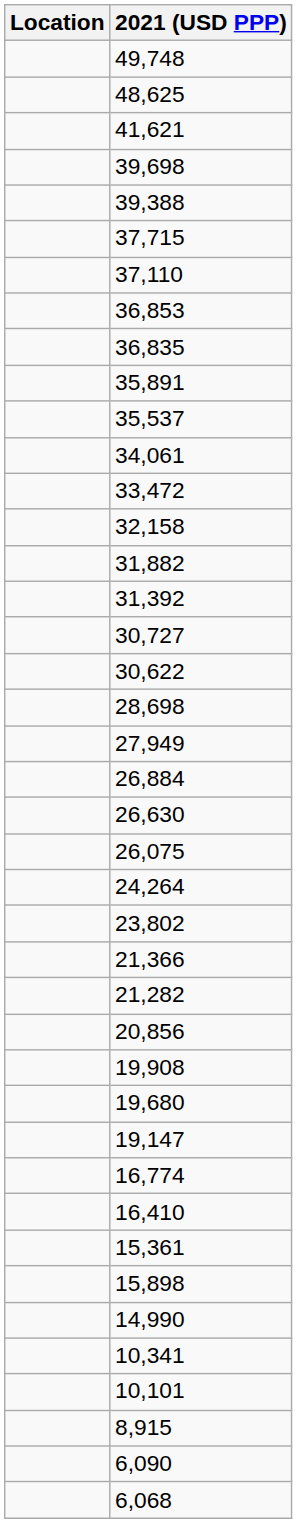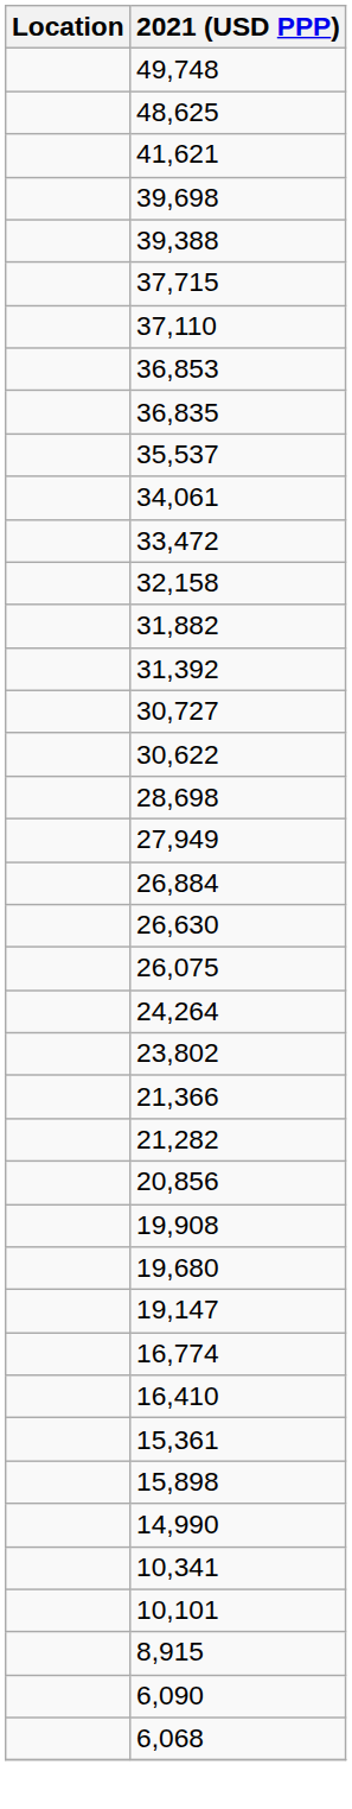 <table class="sortable wikitable static-row-numbers sticky-table-head col1left" >
 <tr>
 <th>Location</th>
 <th>2021 (USD <a href='#'>PPP</a>)</th>
 </tr>
 <tr>
 <td></td>
 <td>49,748</td>
 </tr>
 <tr>
 <td></td>
 <td>48,625</td>
 </tr>
 <tr>
 <td></td>
 <td>41,621</td>
 </tr>
 <tr>
 <td></td>
 <td>39,698</td>
 </tr>
 <tr>
 <td></td>
 <td>39,388</td>
 </tr>
 <tr>
 <td></td>
 <td>37,715</td>
 </tr>
 <tr>
 <td></td>
 <td>37,110</td>
 </tr>
 <tr>
 <td></td>
 <td>36,853</td>
 </tr>
 <tr>
 <td></td>
 <td>36,835</td>
-</tr>
-<tr>
-<td></td>
-<td>35,891</td>
 </tr>
 <tr>
 <td></td>
 <td>35,537</td>
 </tr>
 <tr>
 <td></td>
 <td>34,061</td>
 </tr>
 <tr>
 <td></td>
 <td>33,472</td>
 </tr>
 <tr>
 <td></td>
 <td>32,158</td>
 </tr>
 <tr>
 <td></td>
 <td>31,882</td>
 </tr>
 <tr>
 <td></td>
 <td>31,392</td>
 </tr>
 <tr>
 <td></td>
 <td>30,727</td>
 </tr>
 <tr>
 <td></td>
 <td>30,622</td>
 </tr>
 <tr>
 <td></td>
 <td>28,698</td>
 </tr>
 <tr>
 <td></td>
 <td>27,949</td>
 </tr>
 <tr>
 <td></td>
 <td>26,884</td>
 </tr>
 <tr>
 <td></td>
 <td>26,630</td>
 </tr>
 <tr>
 <td></td>
 <td>26,075</td>
 </tr>
 <tr>
 <td></td>
 <td>24,264</td>
 </tr>
 <tr>
 <td></td>
 <td>23,802</td>
 </tr>
 <tr>
 <td></td>
 <td>21,366</td>
 </tr>
 <tr>
 <td></td>
 <td>21,282</td>
 </tr>
 <tr>
 <td></td>
 <td>20,856</td>
 </tr>
 <tr>
 <td></td>
 <td>19,908</td>
 </tr>
 <tr>
 <td></td>
 <td>19,680</td>
 </tr>
 <tr>
 <td></td>
 <td>19,147</td>
 </tr>
 <tr>
 <td></td>
 <td>16,774</td>
 </tr>
 <tr>
 <td></td>
 <td>16,410</td>
 </tr>
 <tr>
 <td></td>
 <td>15,361</td>
 </tr>
 <tr>
 <td></td>
 <td>15,898</td>
 </tr>
 <tr>
 <td></td>
 <td>14,990</td>
 </tr>
 <tr>
 <td></td>
 <td>10,341</td>
 </tr>
 <tr>
 <td></td>
 <td>10,101</td>
 </tr>
 <tr>
 <td></td>
 <td>8,915</td>
 </tr>
 <tr>
 <td></td>
 <td>6,090</td>
 </tr>
 <tr>
 <td></td>
 <td>6,068</td>
 </tr>
 <tr>
 </tr>
 </table>
